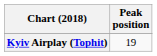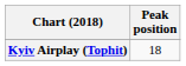 <table class="wikitable sortable plainrowheaders">
 <tr>
 <th scope="col">Chart (2018)</th>
 <th scope="col">Peak<br> position</th>
 </tr>
 <tr>
 </tr>
 <tr>
 </tr>
 <tr>
 <th scope="row"><a href='#'>Kyiv</a> Airplay (<a href='#'>Tophit</a>)</th>
-<td align="center">19</td>
+<td align="center">18</td>
 </tr>
 </table>
